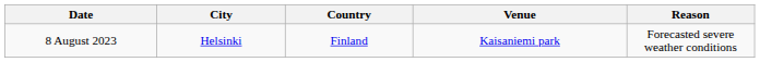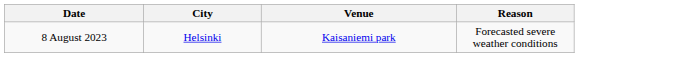 <table class="wikitable plainrowheaders" style="text-align:center;">
 <tr>
 <th scope="col" style="width:12em;">Date</th>
 <th scope="col" style="width:10em;">City</th>
-<th scope="col" style="width:10em;">Country</th>
 <th scope="col" style="width:17em;">Venue</th>
 <th scope="col" style="width:10em;">Reason</th>
 </tr>
 <tr>
 <td>8 August 2023</td>
 <td><a href='#'>Helsinki</a></td>
-<td><a href='#'>Finland</a></td>
 <td><a href='#'>Kaisaniemi park</a></td>
 <td>Forecasted severe weather conditions</td>
 </tr>
 </table>
